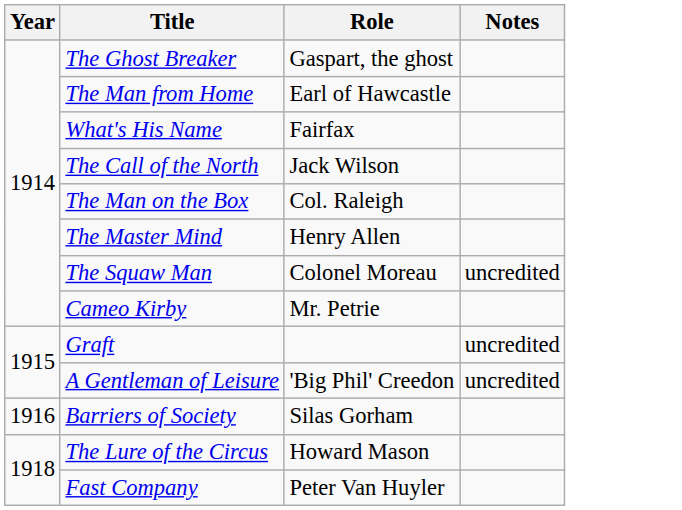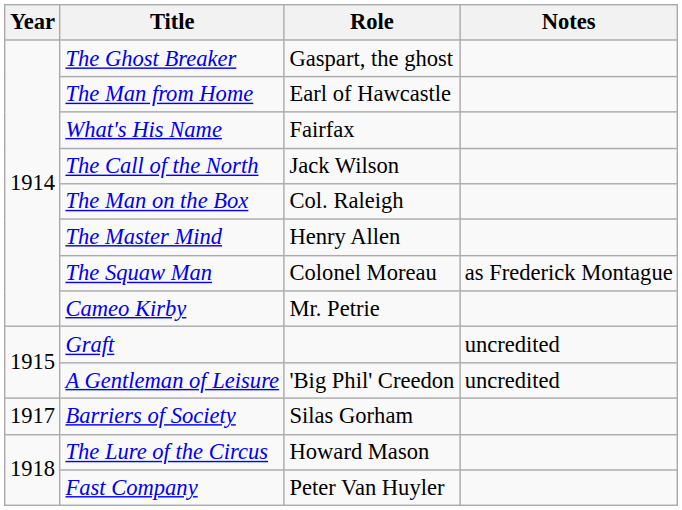 <table class="wikitable sortable">
 <tr>
 <th>Year</th>
 <th>Title</th>
 <th>Role</th>
 <th class = "unsortable">Notes</th>
 </tr>
 <tr>
 <td rowspan=8>1914</td>
 <td><em><a href='#'>The Ghost Breaker</a></em></td>
 <td>Gaspart, the ghost</td>
 <td></td>
 </tr>
 <tr>
 <td><em><a href='#'>The Man from Home</a></em></td>
 <td>Earl of Hawcastle</td>
 <td></td>
 </tr>
 <tr>
 <td><em><a href='#'>What's His Name</a></em></td>
 <td>Fairfax</td>
 <td></td>
 </tr>
 <tr>
 <td><em><a href='#'>The Call of the North</a></em></td>
 <td>Jack Wilson</td>
 <td></td>
 </tr>
 <tr>
 <td><em><a href='#'>The Man on the Box</a></em></td>
 <td>Col. Raleigh</td>
 <td></td>
 </tr>
 <tr>
 <td><em><a href='#'>The Master Mind</a></em></td>
 <td>Henry Allen</td>
 <td></td>
 </tr>
 <tr>
 <td><em><a href='#'>The Squaw Man</a></em></td>
 <td>Colonel Moreau</td>
-<td>uncredited</td>
+<td>as Frederick Montague</td>
 </tr>
 <tr>
 <td><em><a href='#'>Cameo Kirby</a></em></td>
 <td>Mr. Petrie</td>
 <td></td>
 </tr>
 <tr>
 <td rowspan=2>1915</td>
 <td><em><a href='#'>Graft</a></em></td>
 <td></td>
 <td>uncredited</td>
 </tr>
 <tr>
 <td><em><a href='#'>A Gentleman of Leisure</a></em></td>
 <td>'Big Phil' Creedon</td>
 <td>uncredited</td>
 </tr>
 <tr>
-<td>1916</td>
+<td>1917</td>
 <td><em><a href='#'>Barriers of Society</a></em></td>
 <td>Silas Gorham</td>
 </tr>
 <tr>
 <td rowspan=2>1918</td>
 <td><em><a href='#'>The Lure of the Circus</a></em></td>
 <td>Howard Mason</td>
 <td></td>
 </tr>
 <tr>
 <td><em><a href='#'>Fast Company</a></em></td>
 <td>Peter Van Huyler</td>
 <td></td>
 </tr>
 </table>
